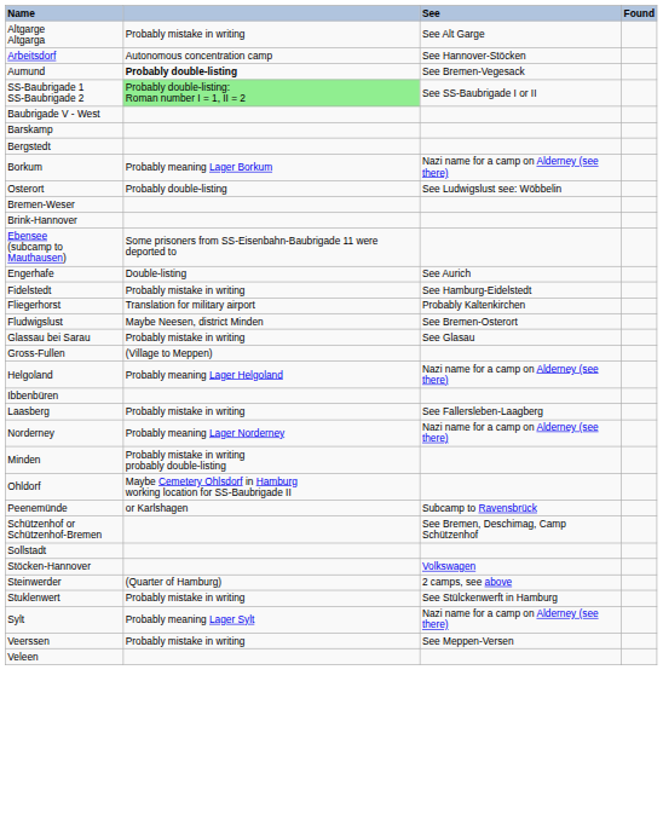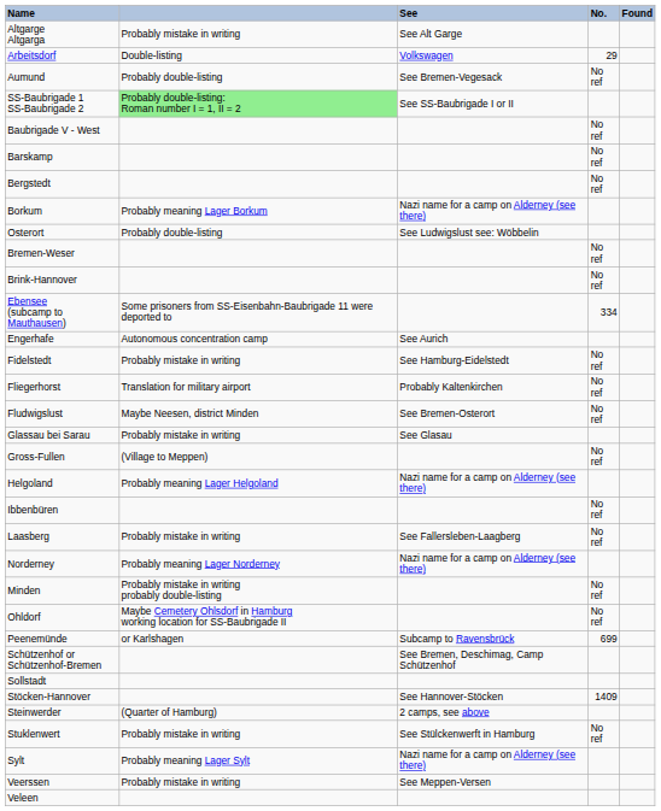 <table class="wikitable" width="100%" style="font-size: 85%;">
 <tr>
 <th style="text-align: left;background:#B0C4DE">Name</th>
 <th style="text-align: left;background:#B0C4DE"></th>
 <th style="text-align: left;background:#B0C4DE">See</th>
+<th style="text-align: left;background:#B0C4DE">No.</th>
 <th style="text-align: left;background:#B0C4DE">Found</th>
 </tr>
 <tr>
 <td>Altgarge<br>Altgarga</td>
 <td>Probably mistake in writing</td>
 <td>See Alt Garge</td>
 <td></td>
+<td></td>
 </tr>
 <tr>
 <td><a href='#'>Arbeitsdorf</a></td>
-<td>Autonomous concentration camp</td>
-<td>See Hannover-Stöcken</td>
+<td>Double-listing</td>
+<td><a href='#'>Volkswagen</a></td>
+<td style="text-align:right;">29</td>
 <td></td>
 </tr>
 <tr>
 <td>Aumund</td>
-<td><strong>Probably double-listing</strong></td>
+<td>Probably double-listing</td>
 <td>See Bremen-Vegesack</td>
+<td>No ref</td>
 <td></td>
 </tr>
 <tr>
 <td>SS-Baubrigade 1<br>SS-Baubrigade 2</td>
 <td style="background: lightgreen;">Probably double-listing:<br>Roman number I = 1, II = 2</td>
 <td>See SS-Baubrigade I or II</td>
 <td></td>
+<td></td>
 </tr>
 <tr>
 <td>Baubrigade V - West</td>
 <td></td>
 <td></td>
+<td>No ref</td>
 <td></td>
 </tr>
 <tr>
 <td>Barskamp</td>
 <td></td>
 <td></td>
+<td>No ref</td>
 <td></td>
 </tr>
 <tr>
 <td>Bergstedt</td>
 <td></td>
 <td></td>
+<td>No ref</td>
 <td></td>
 </tr>
 <tr>
 <td>Borkum</td>
 <td>Probably meaning <a href='#'>Lager Borkum</a></td>
 <td>Nazi name for a camp on <a href='#'>Alderney (see there)</a></td>
 <td></td>
+<td></td>
 </tr>
 <tr>
 <td>Osterort</td>
 <td>Probably double-listing</td>
 <td>See Ludwigslust see: Wöbbelin</td>
 <td></td>
+<td></td>
 </tr>
 <tr>
 <td>Bremen-Weser</td>
 <td></td>
 <td></td>
+<td>No ref</td>
 <td></td>
 </tr>
 <tr>
 <td>Brink-Hannover</td>
 <td></td>
 <td></td>
+<td>No ref</td>
 <td></td>
 </tr>
 <tr>
 <td><a href='#'>Ebensee</a><br>(subcamp to <a href='#'>Mauthausen</a>)</td>
 <td>Some prisoners from SS-Eisenbahn-Baubrigade 11 were deported to</td>
 <td></td>
+<td style="text-align:right;">334</td>
 <td></td>
 </tr>
 <tr>
 <td>Engerhafe</td>
-<td>Double-listing</td>
+<td>Autonomous concentration camp</td>
 <td>See Aurich</td>
+<td></td>
 <td></td>
 </tr>
 <tr>
 <td>Fidelstedt</td>
 <td>Probably mistake in writing<br></td>
 <td>See Hamburg-Eidelstedt</td>
+<td>No ref</td>
 <td></td>
 </tr>
 <tr>
 <td>Fliegerhorst</td>
 <td>Translation for military airport</td>
 <td>Probably Kaltenkirchen</td>
+<td>No ref</td>
 <td></td>
 </tr>
 <tr>
 <td>Fludwigslust</td>
 <td>Maybe Neesen, district Minden</td>
 <td>See Bremen-Osterort</td>
+<td>No ref</td>
 <td></td>
 </tr>
 <tr>
 <td>Glassau bei Sarau</td>
 <td>Probably mistake in writing</td>
 <td>See Glasau</td>
 <td></td>
+<td></td>
 </tr>
 <tr>
 <td>Gross-Fullen</td>
 <td>(Village to Meppen)</td>
 <td></td>
+<td>No ref</td>
 <td></td>
 </tr>
 <tr>
 <td>Helgoland</td>
 <td>Probably meaning <a href='#'>Lager Helgoland</a></td>
 <td>Nazi name for a camp on <a href='#'>Alderney (see there)</a></td>
 <td></td>
+<td></td>
 </tr>
 <tr>
 <td>Ibbenbüren</td>
 <td></td>
 <td></td>
+<td>No ref</td>
 <td></td>
 </tr>
 <tr>
 <td>Laasberg</td>
 <td>Probably mistake in writing</td>
 <td>See Fallersleben-Laagberg</td>
+<td>No ref</td>
 <td></td>
 </tr>
 <tr>
 <td>Norderney</td>
 <td>Probably meaning <a href='#'>Lager Norderney</a></td>
 <td>Nazi name for a camp on <a href='#'>Alderney (see there)</a></td>
 <td></td>
+<td></td>
 </tr>
 <tr>
 <td>Minden</td>
 <td>Probably mistake in writing<br>probably double-listing</td>
 <td></td>
+<td>No ref</td>
 <td></td>
 </tr>
 <tr>
 <td>Ohldorf</td>
 <td>Maybe <a href='#'>Cemetery Ohlsdorf</a> in <a href='#'>Hamburg</a><br>working location for SS-Baubrigade II</td>
 <td></td>
+<td>No ref</td>
 <td></td>
 </tr>
 <tr>
 <td>Peenemünde</td>
 <td>or Karlshagen</td>
 <td>Subcamp to <a href='#'>Ravensbrück</a></td>
+<td style="text-align:right;">699</td>
 <td></td>
 </tr>
 <tr>
 <td>Schützenhof or<br>Schützenhof-Bremen</td>
 <td></td>
 <td>See Bremen, Deschimag, Camp Schützenhof</td>
 <td></td>
+<td></td>
 </tr>
 <tr>
 <td>Sollstadt</td>
+<td></td>
 <td></td>
 <td></td>
 <td></td>
 </tr>
 <tr>
 <td>Stöcken-Hannover</td>
 <td></td>
-<td><a href='#'>Volkswagen</a></td>
+<td>See Hannover-Stöcken</td>
+<td style="text-align:right;">1409</td>
 <td></td>
 </tr>
 <tr>
 <td>Steinwerder</td>
 <td>(Quarter of Hamburg)</td>
 <td>2 camps, see <a href='#'>above</a></td>
 <td></td>
+<td></td>
 </tr>
 <tr>
 <td>Stuklenwert</td>
 <td>Probably mistake in writing</td>
 <td>See Stülckenwerft in Hamburg</td>
+<td>No ref</td>
 <td></td>
 </tr>
 <tr>
 <td>Sylt</td>
 <td>Probably meaning <a href='#'>Lager Sylt</a></td>
 <td>Nazi name for a camp on <a href='#'>Alderney (see there)</a></td>
 <td></td>
+<td></td>
 </tr>
 <tr>
 <td>Veerssen</td>
 <td>Probably mistake in writing</td>
 <td>See Meppen-Versen</td>
+<td></td>
 <td></td>
 </tr>
 <tr>
 <td>Veleen</td>
 <td></td>
 <td></td>
 <td></td>
+<td></td>
 </tr>
 </table>
